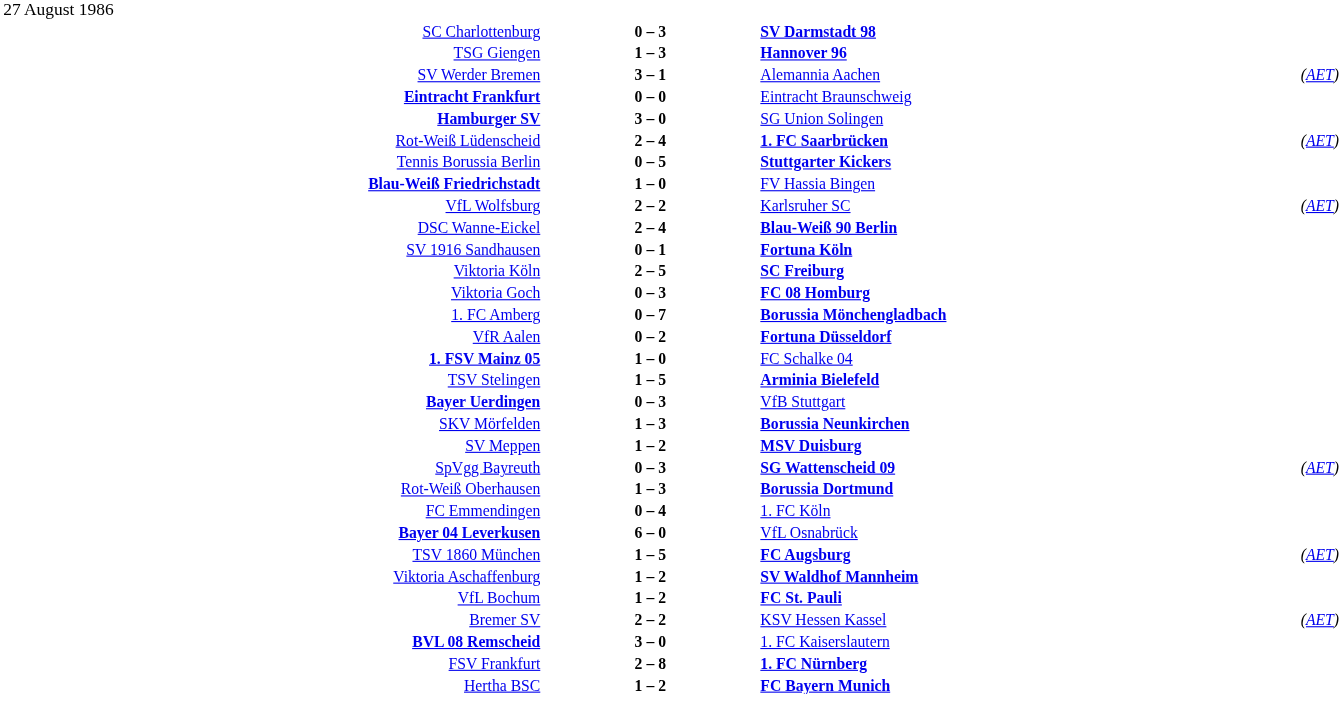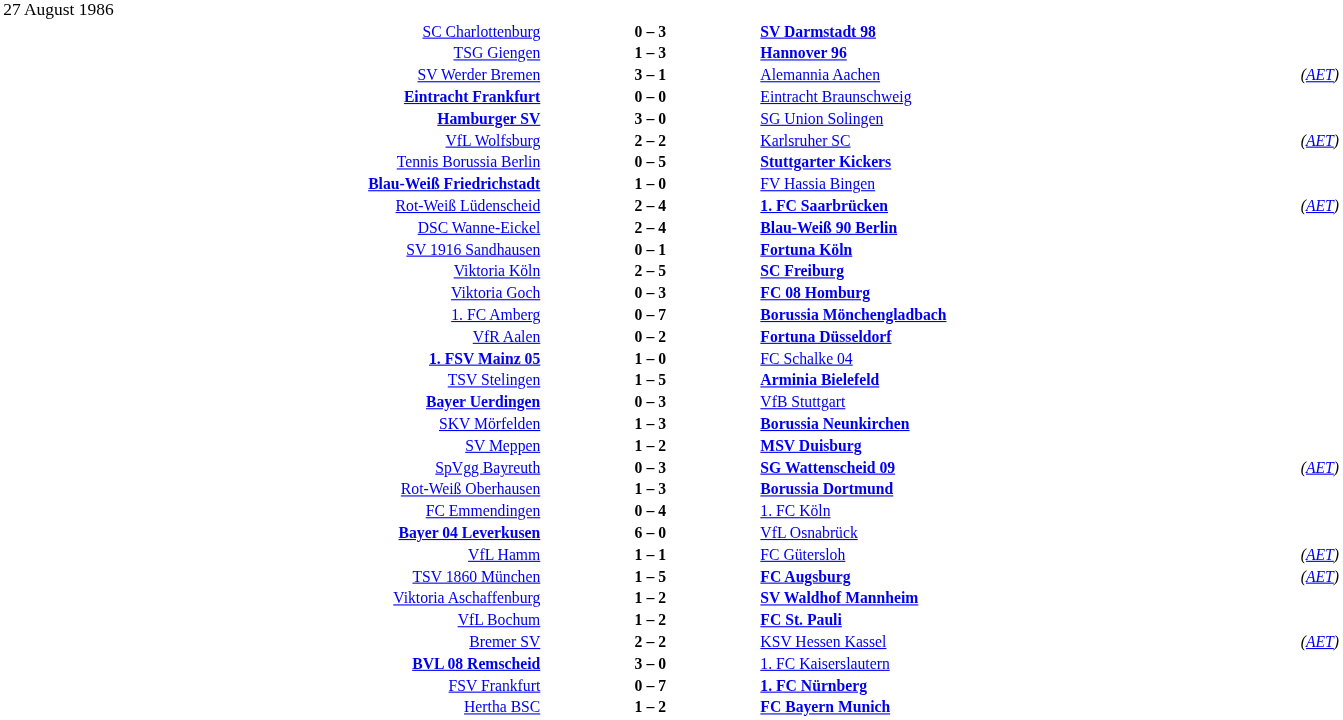 <table width=100% cellspacing=1>
 <tr>
 <th width=25%></th>
 <th width=10%></th>
 <th width=25%></th>
 <th></th>
 </tr>
 <tr>
 <td>27 August 1986</td>
 </tr>
 <tr style=font-size:90%>
 <td align=right><a href='#'>SC Charlottenburg</a></td>
 <td align=center><strong>0 – 3</strong></td>
 <td><strong><a href='#'>SV Darmstadt 98</a></strong></td>
 </tr>
 <tr style=font-size:90%>
 <td align=right><a href='#'>TSG Giengen</a></td>
 <td align=center><strong>1 – 3</strong></td>
 <td><strong><a href='#'>Hannover 96</a></strong></td>
 </tr>
 <tr style=font-size:90%>
 <td align=right><a href='#'>SV Werder Bremen</a></td>
 <td align=center><strong>3 – 1</strong></td>
 <td><a href='#'>Alemannia Aachen</a></td>
 <td><em>(<a href='#'>AET</a>)</em></td>
 </tr>
 <tr style=font-size:90%>
 <td align=right><strong><a href='#'>Eintracht Frankfurt</a></strong></td>
 <td align=center><strong>0 – 0</strong></td>
 <td><a href='#'>Eintracht Braunschweig</a></td>
 </tr>
 <tr style=font-size:90%>
 <td align=right><strong><a href='#'>Hamburger SV</a></strong></td>
 <td align=center><strong>3 – 0</strong></td>
 <td><a href='#'>SG Union Solingen</a></td>
 </tr>
 <tr style=font-size:90%>
-<td align=right><a href='#'>Rot-Weiß Lüdenscheid</a></td>
-<td align=center><strong>2 – 4</strong></td>
-<td><strong><a href='#'>1. FC Saarbrücken</a></strong></td>
+<td align=right><a href='#'>VfL Wolfsburg</a></td>
+<td align=center><strong>2 – 2</strong></td>
+<td><a href='#'>Karlsruher SC</a></td>
 <td><em>(<a href='#'>AET</a>)</em></td>
 </tr>
 <tr style=font-size:90%>
 <td align=right><a href='#'>Tennis Borussia Berlin</a></td>
 <td align=center><strong>0 – 5</strong></td>
 <td><strong><a href='#'>Stuttgarter Kickers</a></strong></td>
 </tr>
 <tr style=font-size:90%>
 <td align=right><strong><a href='#'>Blau-Weiß Friedrichstadt</a></strong></td>
 <td align=center><strong>1 – 0</strong></td>
 <td><a href='#'>FV Hassia Bingen</a></td>
 </tr>
 <tr style=font-size:90%>
-<td align=right><a href='#'>VfL Wolfsburg</a></td>
-<td align=center><strong>2 – 2</strong></td>
-<td><a href='#'>Karlsruher SC</a></td>
+<td align=right><a href='#'>Rot-Weiß Lüdenscheid</a></td>
+<td align=center><strong>2 – 4</strong></td>
+<td><strong><a href='#'>1. FC Saarbrücken</a></strong></td>
 <td><em>(<a href='#'>AET</a>)</em></td>
 </tr>
 <tr style=font-size:90%>
 <td align=right><a href='#'>DSC Wanne-Eickel</a></td>
 <td align=center><strong>2 – 4</strong></td>
 <td><strong><a href='#'>Blau-Weiß 90 Berlin</a></strong></td>
 </tr>
 <tr style=font-size:90%>
 <td align=right><a href='#'>SV 1916 Sandhausen</a></td>
 <td align=center><strong>0 – 1</strong></td>
 <td><strong><a href='#'>Fortuna Köln</a></strong></td>
 </tr>
 <tr style=font-size:90%>
 <td align=right><a href='#'>Viktoria Köln</a></td>
 <td align=center><strong>2 – 5</strong></td>
 <td><strong><a href='#'>SC Freiburg</a></strong></td>
 </tr>
 <tr style=font-size:90%>
 <td align=right><a href='#'>Viktoria Goch</a></td>
 <td align=center><strong>0 – 3</strong></td>
 <td><strong><a href='#'>FC 08 Homburg</a></strong></td>
 </tr>
 <tr style=font-size:90%>
 <td align=right><a href='#'>1. FC Amberg</a></td>
 <td align=center><strong>0 – 7</strong></td>
 <td><strong><a href='#'>Borussia Mönchengladbach</a></strong></td>
 </tr>
 <tr style=font-size:90%>
 <td align=right><a href='#'>VfR Aalen</a></td>
 <td align=center><strong>0 – 2</strong></td>
 <td><strong><a href='#'>Fortuna Düsseldorf</a></strong></td>
 </tr>
 <tr style=font-size:90%>
 <td align=right><strong><a href='#'>1. FSV Mainz 05</a></strong></td>
 <td align=center><strong>1 – 0</strong></td>
 <td><a href='#'>FC Schalke 04</a></td>
 </tr>
 <tr style=font-size:90%>
 <td align=right><a href='#'>TSV Stelingen</a></td>
 <td align=center><strong>1 – 5</strong></td>
 <td><strong><a href='#'>Arminia Bielefeld</a></strong></td>
 </tr>
 <tr style=font-size:90%>
 <td align=right><strong><a href='#'>Bayer Uerdingen</a></strong></td>
 <td align=center><strong>0 – 3</strong></td>
 <td><a href='#'>VfB Stuttgart</a></td>
 </tr>
 <tr style=font-size:90%>
 <td align=right><a href='#'>SKV Mörfelden</a></td>
 <td align=center><strong>1 – 3</strong></td>
 <td><strong><a href='#'>Borussia Neunkirchen</a></strong></td>
 </tr>
 <tr style=font-size:90%>
 <td align=right><a href='#'>SV Meppen</a></td>
 <td align=center><strong>1 – 2</strong></td>
 <td><strong><a href='#'>MSV Duisburg</a></strong></td>
 </tr>
 <tr style=font-size:90%>
 <td align=right><a href='#'>SpVgg Bayreuth</a></td>
 <td align=center><strong>0 – 3</strong></td>
 <td><strong><a href='#'>SG Wattenscheid 09</a></strong></td>
 <td><em>(<a href='#'>AET</a>)</em></td>
 </tr>
 <tr style=font-size:90%>
 <td align=right><a href='#'>Rot-Weiß Oberhausen</a></td>
 <td align=center><strong>1 – 3</strong></td>
 <td><strong><a href='#'>Borussia Dortmund</a></strong></td>
 </tr>
 <tr style=font-size:90%>
 <td align=right><a href='#'>FC Emmendingen</a></td>
 <td align=center><strong>0 – 4</strong></td>
 <td><a href='#'>1. FC Köln</a></td>
 </tr>
 <tr style=font-size:90%>
 <td align=right><strong><a href='#'>Bayer 04 Leverkusen</a></strong></td>
 <td align=center><strong>6 – 0</strong></td>
 <td><a href='#'>VfL Osnabrück</a></td>
 </tr>
 <tr style=font-size:90%>
+<td align=right><a href='#'>VfL Hamm</a></td>
+<td align=center><strong>1 – 1</strong></td>
+<td><a href='#'>FC Gütersloh</a></td>
+<td><em>(<a href='#'>AET</a>)</em></td>
+</tr>
+<tr style=font-size:90%>
 <td align=right><a href='#'>TSV 1860 München</a></td>
 <td align=center><strong>1 – 5</strong></td>
 <td><strong><a href='#'>FC Augsburg</a></strong></td>
 <td><em>(<a href='#'>AET</a>)</em></td>
 </tr>
 <tr style=font-size:90%>
 <td align=right><a href='#'>Viktoria Aschaffenburg</a></td>
 <td align=center><strong>1 – 2</strong></td>
 <td><strong><a href='#'>SV Waldhof Mannheim</a></strong></td>
 </tr>
 <tr style=font-size:90%>
 <td align=right><a href='#'>VfL Bochum</a></td>
 <td align=center><strong>1 – 2</strong></td>
 <td><strong><a href='#'>FC St. Pauli</a></strong></td>
 </tr>
 <tr style=font-size:90%>
 <td align=right><a href='#'>Bremer SV</a></td>
 <td align=center><strong>2 – 2</strong></td>
 <td><a href='#'>KSV Hessen Kassel</a></td>
 <td><em>(<a href='#'>AET</a>)</em></td>
 </tr>
 <tr style=font-size:90%>
 <td align=right><strong><a href='#'>BVL 08 Remscheid</a></strong></td>
 <td align=center><strong>3 – 0</strong></td>
 <td><a href='#'>1. FC Kaiserslautern</a></td>
 </tr>
 <tr style=font-size:90%>
 <td align=right><a href='#'>FSV Frankfurt</a></td>
-<td align=center><strong>2 – 8</strong></td>
+<td align=center><strong>0 – 7</strong></td>
 <td><strong><a href='#'>1. FC Nürnberg</a></strong></td>
 </tr>
 <tr style=font-size:90%>
 <td align=right><a href='#'>Hertha BSC</a></td>
 <td align=center><strong>1 – 2</strong></td>
 <td><strong><a href='#'>FC Bayern Munich</a></strong></td>
 </tr>
 </table>
